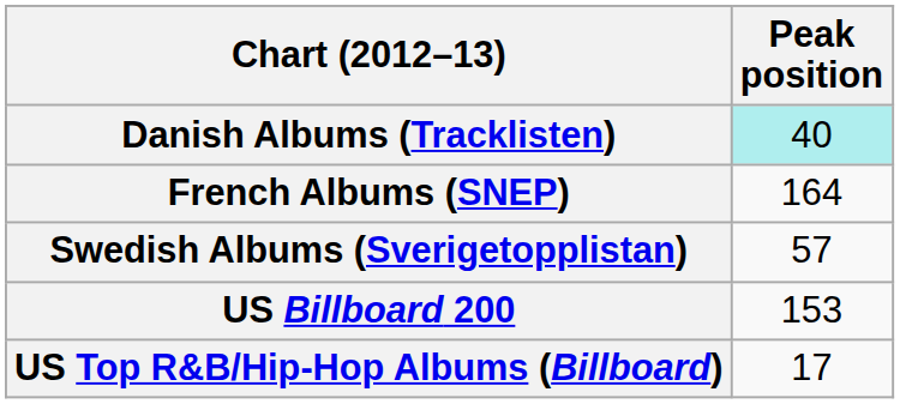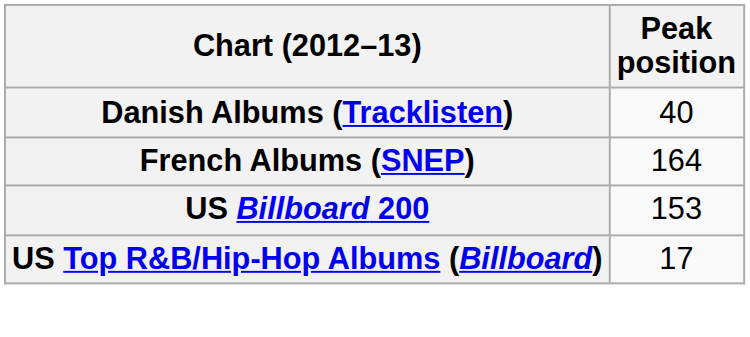 <table class="wikitable sortable plainrowheaders" style="text-align:center">
 <tr>
 <th scope="col">Chart (2012–13)</th>
 <th scope="col">Peak<br>position</th>
 </tr>
 <tr>
 <th scope="row">Danish Albums (<a href='#'>Tracklisten</a>)</th>
-<td style="background: paleturquoise;">40</td>
+<td>40</td>
 </tr>
 <tr>
 <th scope="row">French Albums (<a href='#'>SNEP</a>)</th>
 <td>164</td>
-</tr>
-<tr>
-<th scope="row">Swedish Albums (<a href='#'>Sverigetopplistan</a>)</th>
-<td>57</td>
 </tr>
 <tr>
 <th scope="row">US <a href='#'><em>Billboard</em> 200</a></th>
 <td>153</td>
 </tr>
 <tr>
 <th scope="row">US <a href='#'>Top R&B/Hip-Hop Albums</a> (<a href='#'><em>Billboard</em></a>)</th>
 <td>17</td>
 </tr>
 </table>
